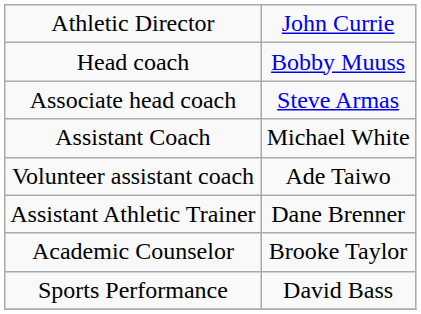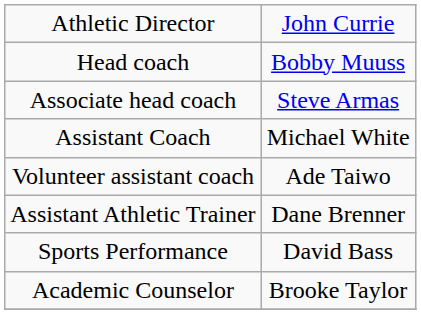 <table class="wikitable" style="text-align: center;">
 <tr>
 <td>Athletic Director</td>
 <td><a href='#'>John Currie</a></td>
 </tr>
 <tr>
 <td>Head coach</td>
 <td><a href='#'>Bobby Muuss</a></td>
 </tr>
 <tr>
 <td>Associate head coach</td>
 <td><a href='#'>Steve Armas</a></td>
 </tr>
 <tr>
 <td>Assistant Coach</td>
 <td>Michael White</td>
 </tr>
 <tr>
 <td>Volunteer assistant coach</td>
 <td>Ade Taiwo</td>
 </tr>
 <tr>
 <td>Assistant Athletic Trainer</td>
 <td>Dane Brenner</td>
 </tr>
 <tr>
+<td>Sports Performance</td>
+<td>David Bass</td>
+</tr>
+<tr>
 <td>Academic Counselor</td>
 <td>Brooke Taylor</td>
 </tr>
 <tr>
-<td>Sports Performance</td>
-<td>David Bass</td>
-</tr>
-<tr>
 </tr>
 </table>
